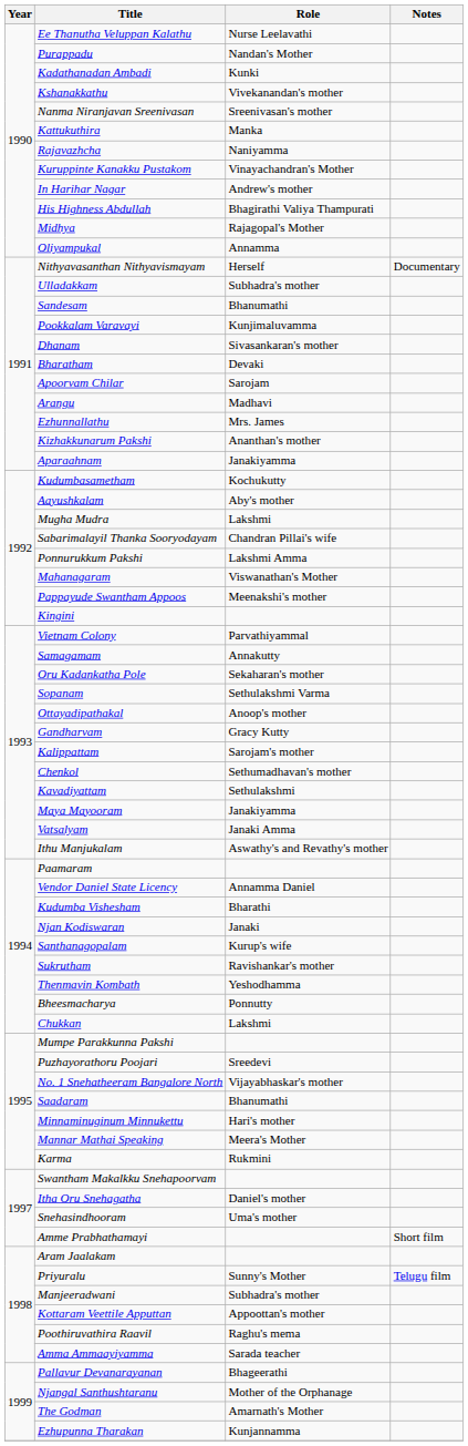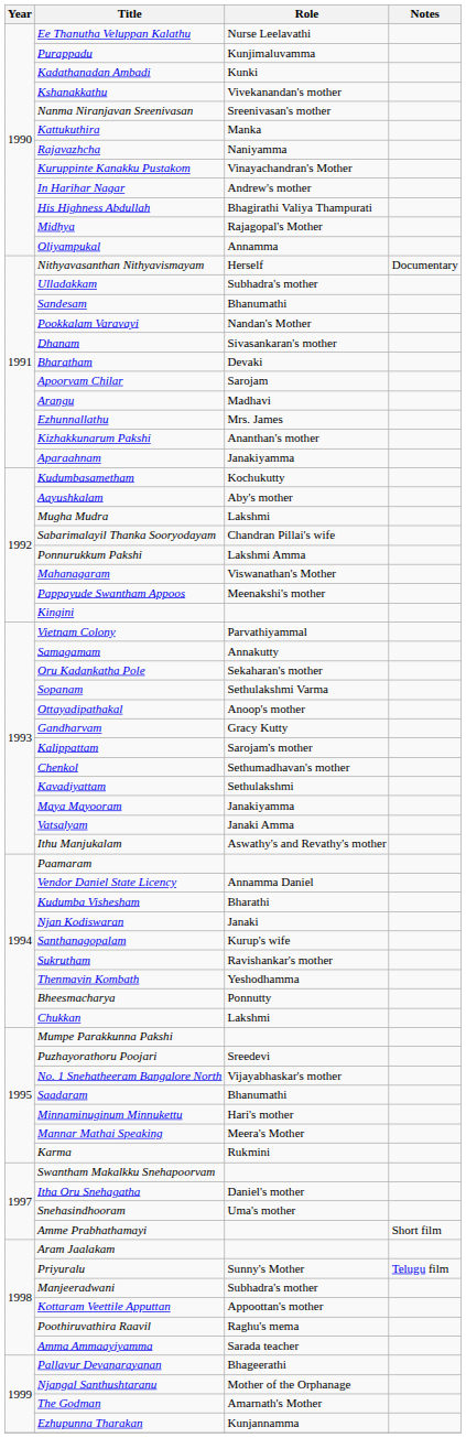 <table class="wikitable sortable">
 <tr>
 <th>Year</th>
 <th>Title</th>
 <th>Role</th>
 <th class="unsortable">Notes</th>
 </tr>
 <tr>
 <td rowspan=12>1990</td>
 <td><em><a href='#'>Ee Thanutha Veluppan Kalathu</a></em></td>
 <td>Nurse Leelavathi</td>
 <td></td>
 </tr>
 <tr>
 <td><em><a href='#'>Purappadu</a></em></td>
-<td>Nandan's Mother</td>
+<td>Kunjimaluvamma</td>
 <td></td>
 </tr>
 <tr>
 <td><em><a href='#'>Kadathanadan Ambadi</a></em></td>
 <td>Kunki</td>
 <td></td>
 </tr>
 <tr>
 <td><em><a href='#'>Kshanakkathu</a></em></td>
 <td>Vivekanandan's mother</td>
 <td></td>
 </tr>
 <tr>
 <td><em>Nanma Niranjavan Sreenivasan</em></td>
 <td>Sreenivasan's mother</td>
 <td></td>
 </tr>
 <tr>
 <td><em><a href='#'>Kattukuthira</a></em></td>
 <td>Manka</td>
 <td></td>
 </tr>
 <tr>
 <td><em><a href='#'>Rajavazhcha</a></em></td>
 <td>Naniyamma</td>
 <td></td>
 </tr>
 <tr>
 <td><em><a href='#'>Kuruppinte Kanakku Pustakom</a></em></td>
 <td>Vinayachandran's Mother</td>
 <td></td>
 </tr>
 <tr>
 <td><em><a href='#'>In Harihar Nagar</a></em></td>
 <td>Andrew's mother</td>
 <td></td>
 </tr>
 <tr>
 <td><em><a href='#'>His Highness Abdullah</a></em></td>
 <td>Bhagirathi Valiya Thampurati</td>
 <td></td>
 </tr>
 <tr>
 <td><em><a href='#'>Midhya</a></em></td>
 <td>Rajagopal's Mother</td>
 <td></td>
 </tr>
 <tr>
 <td><em><a href='#'>Oliyampukal</a></em></td>
 <td>Annamma</td>
 <td></td>
 </tr>
 <tr>
 <td rowspan=11>1991</td>
 <td><em>Nithyavasanthan Nithyavismayam</em></td>
 <td>Herself</td>
 <td>Documentary</td>
 </tr>
 <tr>
 <td><em><a href='#'>Ulladakkam</a></em></td>
 <td>Subhadra's mother</td>
 <td></td>
 </tr>
 <tr>
 <td><em><a href='#'>Sandesam</a></em></td>
 <td>Bhanumathi</td>
 <td></td>
 </tr>
 <tr>
 <td><em><a href='#'>Pookkalam Varavayi</a></em></td>
-<td>Kunjimaluvamma</td>
+<td>Nandan's Mother</td>
 <td></td>
 </tr>
 <tr>
 <td><em><a href='#'>Dhanam</a></em></td>
 <td>Sivasankaran's mother</td>
 <td></td>
 </tr>
 <tr>
 <td><em><a href='#'>Bharatham</a></em></td>
 <td>Devaki</td>
 <td></td>
 </tr>
 <tr>
 <td><em><a href='#'>Apoorvam Chilar</a></em></td>
 <td>Sarojam</td>
 <td></td>
 </tr>
 <tr>
 <td><em><a href='#'>Arangu</a></em></td>
 <td>Madhavi</td>
 <td></td>
 </tr>
 <tr>
 <td><em><a href='#'>Ezhunnallathu</a></em></td>
 <td>Mrs. James</td>
 <td></td>
 </tr>
 <tr>
 <td><em><a href='#'>Kizhakkunarum Pakshi</a></em></td>
 <td>Ananthan's mother</td>
 <td></td>
 </tr>
 <tr>
 <td><em><a href='#'>Aparaahnam</a></em></td>
 <td>Janakiyamma</td>
 <td></td>
 </tr>
 <tr>
 <td rowspan=8>1992</td>
 <td><em><a href='#'>Kudumbasametham</a></em></td>
 <td>Kochukutty</td>
 <td></td>
 </tr>
 <tr>
 <td><em><a href='#'>Aayushkalam</a></em></td>
 <td>Aby's mother</td>
 <td></td>
 </tr>
 <tr>
 <td><em>Mugha Mudra</em></td>
 <td>Lakshmi</td>
 <td></td>
 </tr>
 <tr>
 <td><em>Sabarimalayil Thanka Sooryodayam</em></td>
 <td>Chandran Pillai's wife</td>
 <td></td>
 </tr>
 <tr>
 <td><em>Ponnurukkum Pakshi</em></td>
 <td>Lakshmi Amma</td>
 <td></td>
 </tr>
 <tr>
 <td><em><a href='#'>Mahanagaram</a></em></td>
 <td>Viswanathan's Mother</td>
 <td></td>
 </tr>
 <tr>
 <td><em><a href='#'>Pappayude Swantham Appoos</a></em></td>
 <td>Meenakshi's mother</td>
 <td></td>
 </tr>
 <tr>
 <td><em><a href='#'>Kingini</a></em></td>
 <td></td>
 <td></td>
 </tr>
 <tr>
 <td rowspan=12>1993</td>
 <td><em><a href='#'>Vietnam Colony</a></em></td>
 <td>Parvathiyammal</td>
 <td></td>
 </tr>
 <tr>
 <td><em><a href='#'>Samagamam</a></em></td>
 <td>Annakutty</td>
 <td></td>
 </tr>
 <tr>
 <td><em><a href='#'>Oru Kadankatha Pole</a></em></td>
 <td>Sekaharan's mother</td>
 <td></td>
 </tr>
 <tr>
 <td><em><a href='#'>Sopanam</a></em></td>
 <td>Sethulakshmi Varma</td>
 <td></td>
 </tr>
 <tr>
 <td><em><a href='#'>Ottayadipathakal</a></em></td>
 <td>Anoop's mother</td>
 <td></td>
 </tr>
 <tr>
 <td><em><a href='#'>Gandharvam</a></em></td>
 <td>Gracy Kutty</td>
 <td></td>
 </tr>
 <tr>
 <td><em><a href='#'>Kalippattam</a></em></td>
 <td>Sarojam's mother</td>
 <td></td>
 </tr>
 <tr>
 <td><em><a href='#'>Chenkol</a></em></td>
 <td>Sethumadhavan's mother</td>
 <td></td>
 </tr>
 <tr>
 <td><em><a href='#'>Kavadiyattam</a></em></td>
 <td>Sethulakshmi</td>
 <td></td>
 </tr>
 <tr>
 <td><em><a href='#'>Maya Mayooram</a></em></td>
 <td>Janakiyamma</td>
 <td></td>
 </tr>
 <tr>
 <td><em><a href='#'>Vatsalyam</a></em></td>
 <td>Janaki Amma</td>
 <td></td>
 </tr>
 <tr>
 <td><em>Ithu Manjukalam</em></td>
 <td>Aswathy's and Revathy's mother</td>
 <td></td>
 </tr>
 <tr>
 <td rowspan=9>1994</td>
 <td><em>Paamaram</em></td>
 <td></td>
 <td></td>
 </tr>
 <tr>
 <td><em><a href='#'>Vendor Daniel State Licency</a></em></td>
 <td>Annamma Daniel</td>
 <td></td>
 </tr>
 <tr>
 <td><em><a href='#'>Kudumba Vishesham</a></em></td>
 <td>Bharathi</td>
 <td></td>
 </tr>
 <tr>
 <td><em><a href='#'>Njan Kodiswaran</a></em></td>
 <td>Janaki</td>
 <td></td>
 </tr>
 <tr>
 <td><em><a href='#'>Santhanagopalam</a></em></td>
 <td>Kurup's wife</td>
 <td></td>
 </tr>
 <tr>
 <td><em><a href='#'>Sukrutham</a></em></td>
 <td>Ravishankar's mother</td>
 <td></td>
 </tr>
 <tr>
 <td><em><a href='#'>Thenmavin Kombath</a></em></td>
 <td>Yeshodhamma</td>
 <td></td>
 </tr>
 <tr>
 <td><em>Bheesmacharya</em></td>
 <td>Ponnutty</td>
 <td></td>
 </tr>
 <tr>
 <td><em><a href='#'>Chukkan</a></em></td>
 <td>Lakshmi</td>
 <td></td>
 </tr>
 <tr>
 <td rowspan=7>1995</td>
 <td><em>Mumpe Parakkunna Pakshi</em></td>
 <td></td>
 <td></td>
 </tr>
 <tr>
 <td><em>Puzhayorathoru Poojari</em></td>
 <td>Sreedevi</td>
 <td></td>
 </tr>
 <tr>
 <td><em><a href='#'>No. 1 Snehatheeram Bangalore North</a></em></td>
 <td>Vijayabhaskar's mother</td>
 <td></td>
 </tr>
 <tr>
 <td><em><a href='#'>Saadaram</a></em></td>
 <td>Bhanumathi</td>
 <td></td>
 </tr>
 <tr>
 <td><em><a href='#'>Minnaminuginum Minnukettu</a></em></td>
 <td>Hari's mother</td>
 <td></td>
 </tr>
 <tr>
 <td><em><a href='#'>Mannar Mathai Speaking</a></em></td>
 <td>Meera's Mother</td>
 <td></td>
 </tr>
 <tr>
 <td><em>Karma</em></td>
 <td>Rukmini</td>
 <td></td>
 </tr>
 <tr>
 <td rowspan=4>1997</td>
 <td><em>Swantham Makalkku Snehapoorvam</em></td>
 <td></td>
 <td></td>
 </tr>
 <tr>
 <td><em><a href='#'>Itha Oru Snehagatha</a></em></td>
 <td>Daniel's mother</td>
 <td></td>
 </tr>
 <tr>
 <td><em>Snehasindhooram</em></td>
 <td>Uma's mother</td>
 <td></td>
 </tr>
 <tr>
 <td><em>Amme Prabhathamayi</em></td>
 <td></td>
 <td>Short film</td>
 </tr>
 <tr>
 <td rowspan=6>1998</td>
 <td><em>Aram Jaalakam</em></td>
 <td></td>
 <td></td>
 </tr>
 <tr>
 <td><em>Priyuralu</em></td>
 <td>Sunny's Mother</td>
 <td><a href='#'>Telugu</a> film</td>
 </tr>
 <tr>
 <td><em>Manjeeradwani</em></td>
 <td>Subhadra's mother</td>
 <td></td>
 </tr>
 <tr>
 <td><em><a href='#'>Kottaram Veettile Apputtan</a></em></td>
 <td>Appoottan's mother</td>
 <td></td>
 </tr>
 <tr>
 <td><em>Poothiruvathira Raavil</em></td>
 <td>Raghu's mema</td>
 <td></td>
 </tr>
 <tr>
 <td><em><a href='#'>Amma Ammaayiyamma</a></em></td>
 <td>Sarada teacher</td>
 <td></td>
 </tr>
 <tr>
 <td rowspan=4>1999</td>
 <td><em><a href='#'>Pallavur Devanarayanan</a></em></td>
 <td>Bhageerathi</td>
 <td></td>
 </tr>
 <tr>
 <td><em><a href='#'>Njangal Santhushtaranu</a></em></td>
 <td>Mother of the Orphanage</td>
 <td></td>
 </tr>
 <tr>
 <td><em><a href='#'>The Godman</a></em></td>
 <td>Amarnath's Mother</td>
 <td></td>
 </tr>
 <tr>
 <td><em><a href='#'>Ezhupunna Tharakan</a></em></td>
 <td>Kunjannamma</td>
 <td></td>
 </tr>
 <tr>
 </tr>
 </table>
